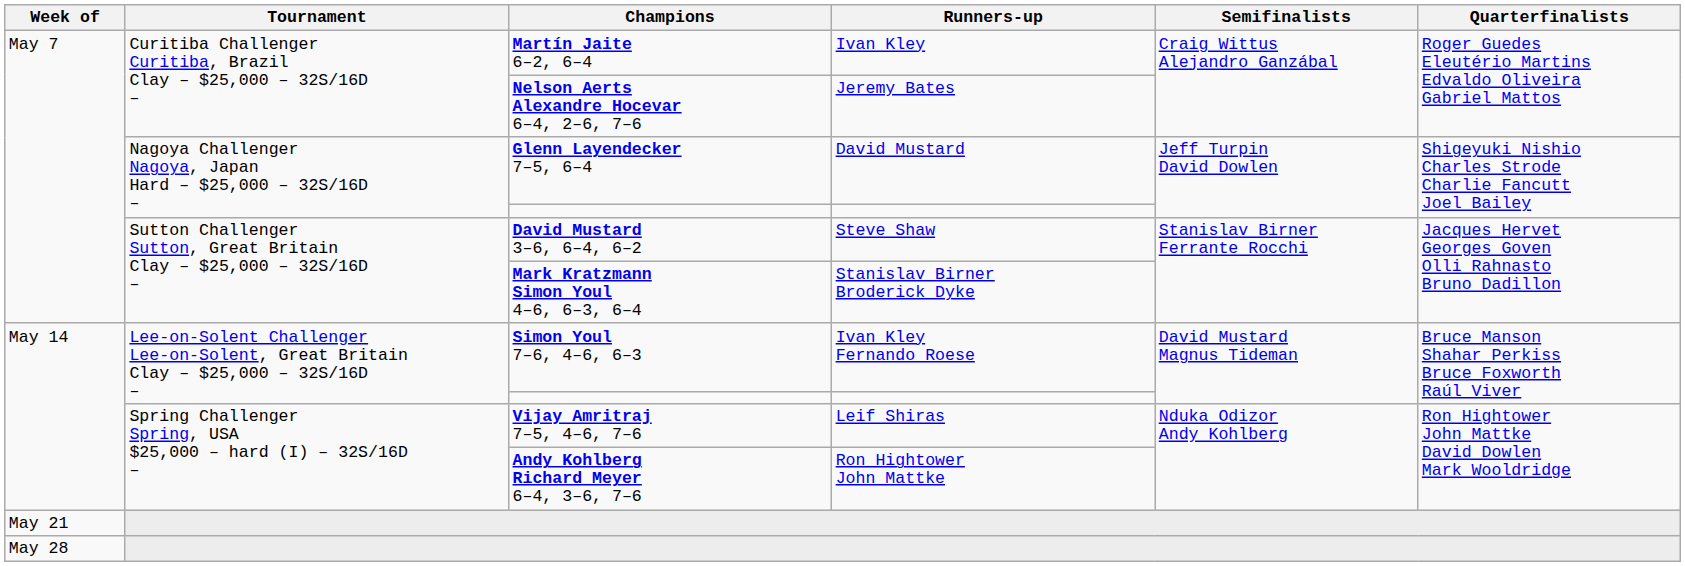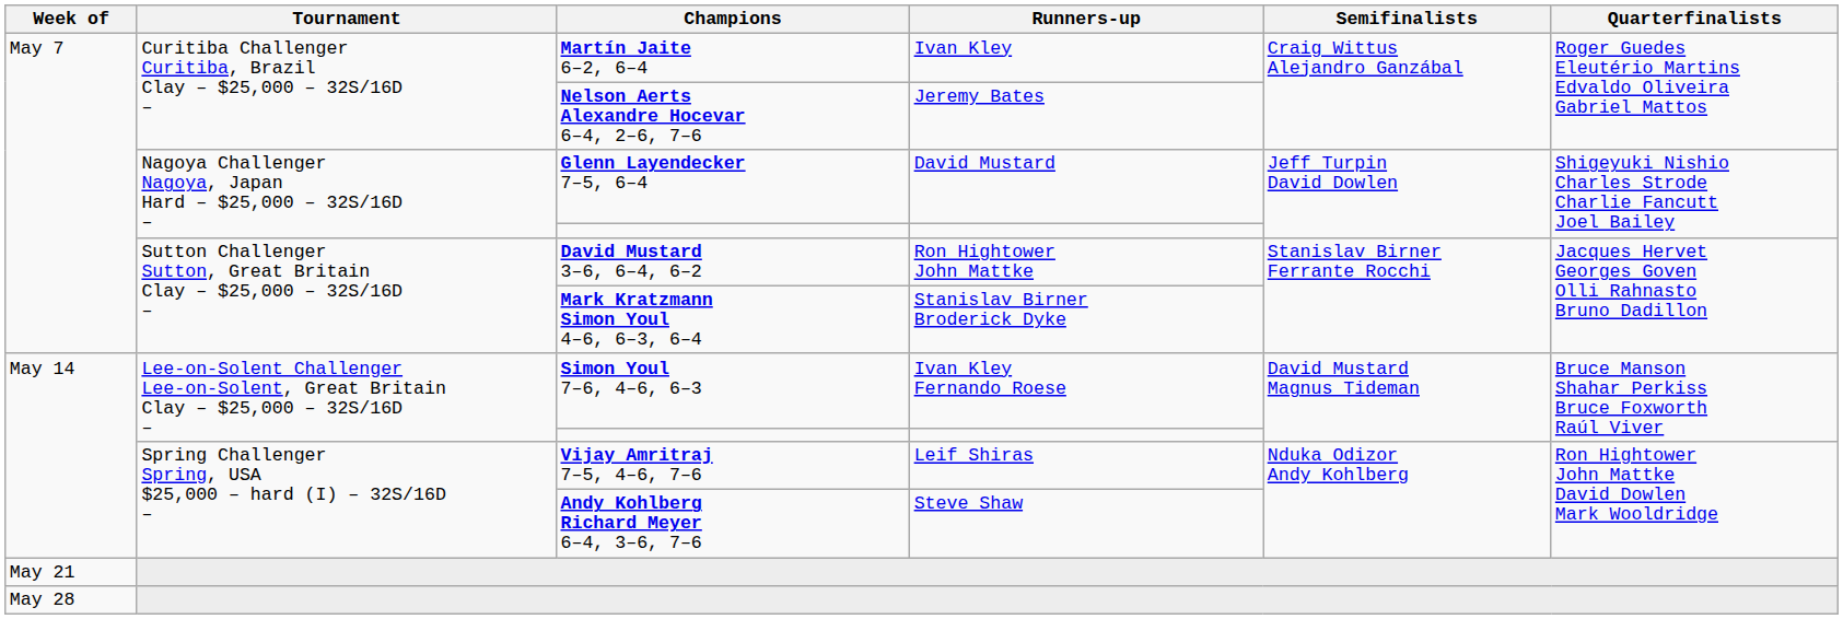 <table class="wikitable" style="font-size:85%;">
 <tr>
 <th width="75">Week of</th>
 <th width="250">Tournament</th>
 <th width="210">Champions</th>
 <th width="210">Runners-up</th>
 <th width="170">Semifinalists</th>
 <th width="170">Quarterfinalists</th>
 </tr>
 <tr valign="top">
 <td rowspan="6">May 7</td>
 <td rowspan="2">Curitiba Challenger<br> <a href='#'>Curitiba</a>, Brazil<br>Clay – $25,000 – 32S/16D<br>  – </td>
 <td> <strong><a href='#'>Martín Jaite</a></strong> <br>6–2, 6–4</td>
 <td> <a href='#'>Ivan Kley</a></td>
 <td rowspan="2"> <a href='#'>Craig Wittus</a> <br>  <a href='#'>Alejandro Ganzábal</a></td>
 <td rowspan="2"> <a href='#'>Roger Guedes</a> <br> <a href='#'>Eleutério Martins</a> <br> <a href='#'>Edvaldo Oliveira</a> <br>  <a href='#'>Gabriel Mattos</a></td>
 </tr>
 <tr valign="top">
 <td> <strong><a href='#'>Nelson Aerts</a></strong> <br> <strong><a href='#'>Alexandre Hocevar</a></strong><br>6–4, 2–6, 7–6</td>
 <td> <a href='#'>Jeremy Bates</a></td>
 </tr>
 <tr valign="top">
 <td rowspan="2">Nagoya Challenger<br> <a href='#'>Nagoya</a>, Japan<br>Hard – $25,000 – 32S/16D<br>  – </td>
 <td> <strong><a href='#'>Glenn Layendecker</a></strong> <br>7–5, 6–4</td>
 <td> <a href='#'>David Mustard</a></td>
 <td rowspan="2"> <a href='#'>Jeff Turpin</a> <br>  <a href='#'>David Dowlen</a></td>
 <td rowspan="2"> <a href='#'>Shigeyuki Nishio</a> <br> <a href='#'>Charles Strode</a> <br> <a href='#'>Charlie Fancutt</a> <br>  <a href='#'>Joel Bailey</a></td>
 </tr>
 <tr valign="top">
 <td></td>
 <td></td>
 </tr>
 <tr valign="top">
 <td rowspan="2">Sutton Challenger<br> <a href='#'>Sutton</a>, Great Britain<br>Clay – $25,000 – 32S/16D<br>  – </td>
 <td> <strong><a href='#'>David Mustard</a></strong> <br>3–6, 6–4, 6–2</td>
-<td> <a href='#'>Steve Shaw</a></td>
+<td> <a href='#'>Ron Hightower</a> <br>  <a href='#'>John Mattke</a></td>
 <td rowspan="2"> <a href='#'>Stanislav Birner</a> <br>  <a href='#'>Ferrante Rocchi</a></td>
 <td rowspan="2"> <a href='#'>Jacques Hervet</a> <br> <a href='#'>Georges Goven</a> <br> <a href='#'>Olli Rahnasto</a> <br>  <a href='#'>Bruno Dadillon</a></td>
 </tr>
 <tr valign="top">
 <td> <strong><a href='#'>Mark Kratzmann</a></strong> <br> <strong><a href='#'>Simon Youl</a></strong><br>4–6, 6–3, 6–4</td>
 <td> <a href='#'>Stanislav Birner</a> <br>  <a href='#'>Broderick Dyke</a></td>
 </tr>
 <tr valign="top">
 <td rowspan="4">May 14</td>
 <td rowspan="2"><a href='#'>Lee-on-Solent Challenger</a><br> <a href='#'>Lee-on-Solent</a>, Great Britain<br>Clay – $25,000 – 32S/16D<br>  – </td>
 <td> <strong><a href='#'>Simon Youl</a></strong> <br>7–6, 4–6, 6–3</td>
 <td> <a href='#'>Ivan Kley</a> <br>  <a href='#'>Fernando Roese</a></td>
 <td rowspan="2"> <a href='#'>David Mustard</a> <br>  <a href='#'>Magnus Tideman</a></td>
 <td rowspan="2"> <a href='#'>Bruce Manson</a> <br> <a href='#'>Shahar Perkiss</a> <br> <a href='#'>Bruce Foxworth</a> <br>  <a href='#'>Raúl Viver</a></td>
 </tr>
 <tr valign="top">
 <td></td>
 <td></td>
 </tr>
 <tr valign="top">
 <td rowspan="2">Spring Challenger<br> <a href='#'>Spring</a>, USA<br>$25,000 – hard (I) – 32S/16D<br>  – </td>
 <td> <strong><a href='#'>Vijay Amritraj</a></strong> <br>7–5, 4–6, 7–6</td>
 <td> <a href='#'>Leif Shiras</a></td>
 <td rowspan="2"> <a href='#'>Nduka Odizor</a> <br>  <a href='#'>Andy Kohlberg</a></td>
 <td rowspan="2"> <a href='#'>Ron Hightower</a> <br> <a href='#'>John Mattke</a> <br> <a href='#'>David Dowlen</a> <br>  <a href='#'>Mark Wooldridge</a></td>
 </tr>
 <tr valign="top">
 <td> <strong><a href='#'>Andy Kohlberg</a></strong> <br> <strong><a href='#'>Richard Meyer</a></strong><br>6–4, 3–6, 7–6</td>
-<td> <a href='#'>Ron Hightower</a> <br>  <a href='#'>John Mattke</a></td>
+<td> <a href='#'>Steve Shaw</a></td>
 </tr>
 <tr valign="top">
 <td rowspan="1">May 21</td>
 <td colspan="5" bgcolor="#ededed"></td>
 </tr>
 <tr valign="top">
 <td rowspan="1">May 28</td>
 <td colspan="5" bgcolor="#ededed"></td>
 </tr>
 </table>
